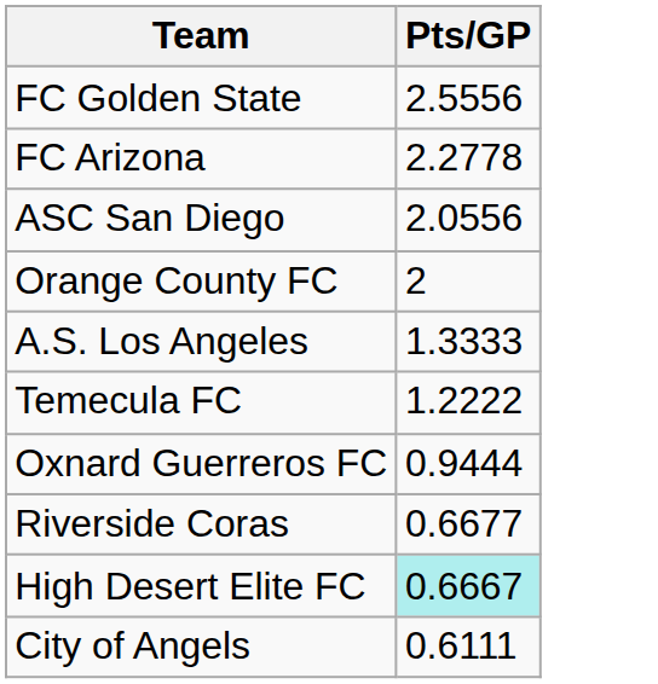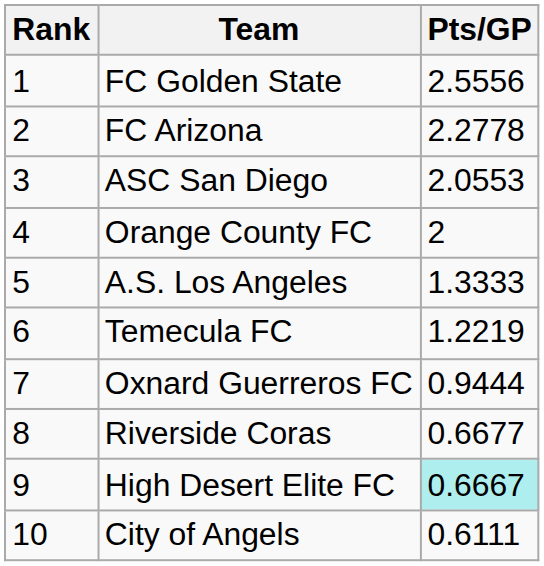 <table class="wikitable">
 <tr>
+<th>Rank</th>
 <th>Team</th>
 <th>Pts/GP</th>
 </tr>
 <tr>
+<td>1</td>
 <td>FC Golden State</td>
 <td>2.5556</td>
 </tr>
 <tr>
+<td>2</td>
 <td>FC Arizona</td>
 <td>2.2778</td>
 </tr>
 <tr>
+<td>3</td>
 <td>ASC San Diego</td>
-<td>2.0556</td>
+<td>2.0553</td>
 </tr>
 <tr>
+<td>4</td>
 <td>Orange County FC</td>
 <td>2</td>
 </tr>
 <tr>
+<td>5</td>
 <td>A.S. Los Angeles</td>
 <td>1.3333</td>
 </tr>
 <tr>
+<td>6</td>
 <td>Temecula FC</td>
-<td>1.2222</td>
+<td>1.2219</td>
 </tr>
 <tr>
+<td>7</td>
 <td>Oxnard Guerreros FC</td>
 <td>0.9444</td>
 </tr>
 <tr>
+<td>8</td>
 <td>Riverside Coras</td>
 <td>0.6677</td>
 </tr>
 <tr>
+<td>9</td>
 <td>High Desert Elite FC</td>
 <td style="background: paleturquoise;">0.6667</td>
 </tr>
 <tr>
+<td>10</td>
 <td>City of Angels</td>
 <td>0.6111</td>
 </tr>
 </table>
